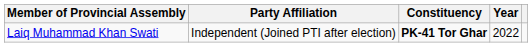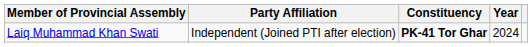 <table class="wikitable sortable">
 <tr>
 <th>Member of Provincial Assembly</th>
 <th>Party Affiliation</th>
 <th>Constituency</th>
 <th>Year</th>
 <th></th>
 </tr>
 <tr>
 <td><a href='#'>Laiq Muhammad Khan Swati</a></td>
 <td>Independent (Joined PTI after election)</td>
 <td><strong>PK-41 Tor Ghar</strong></td>
-<td>2022</td>
+<td>2024</td>
 <td></td>
 </tr>
 </table>
